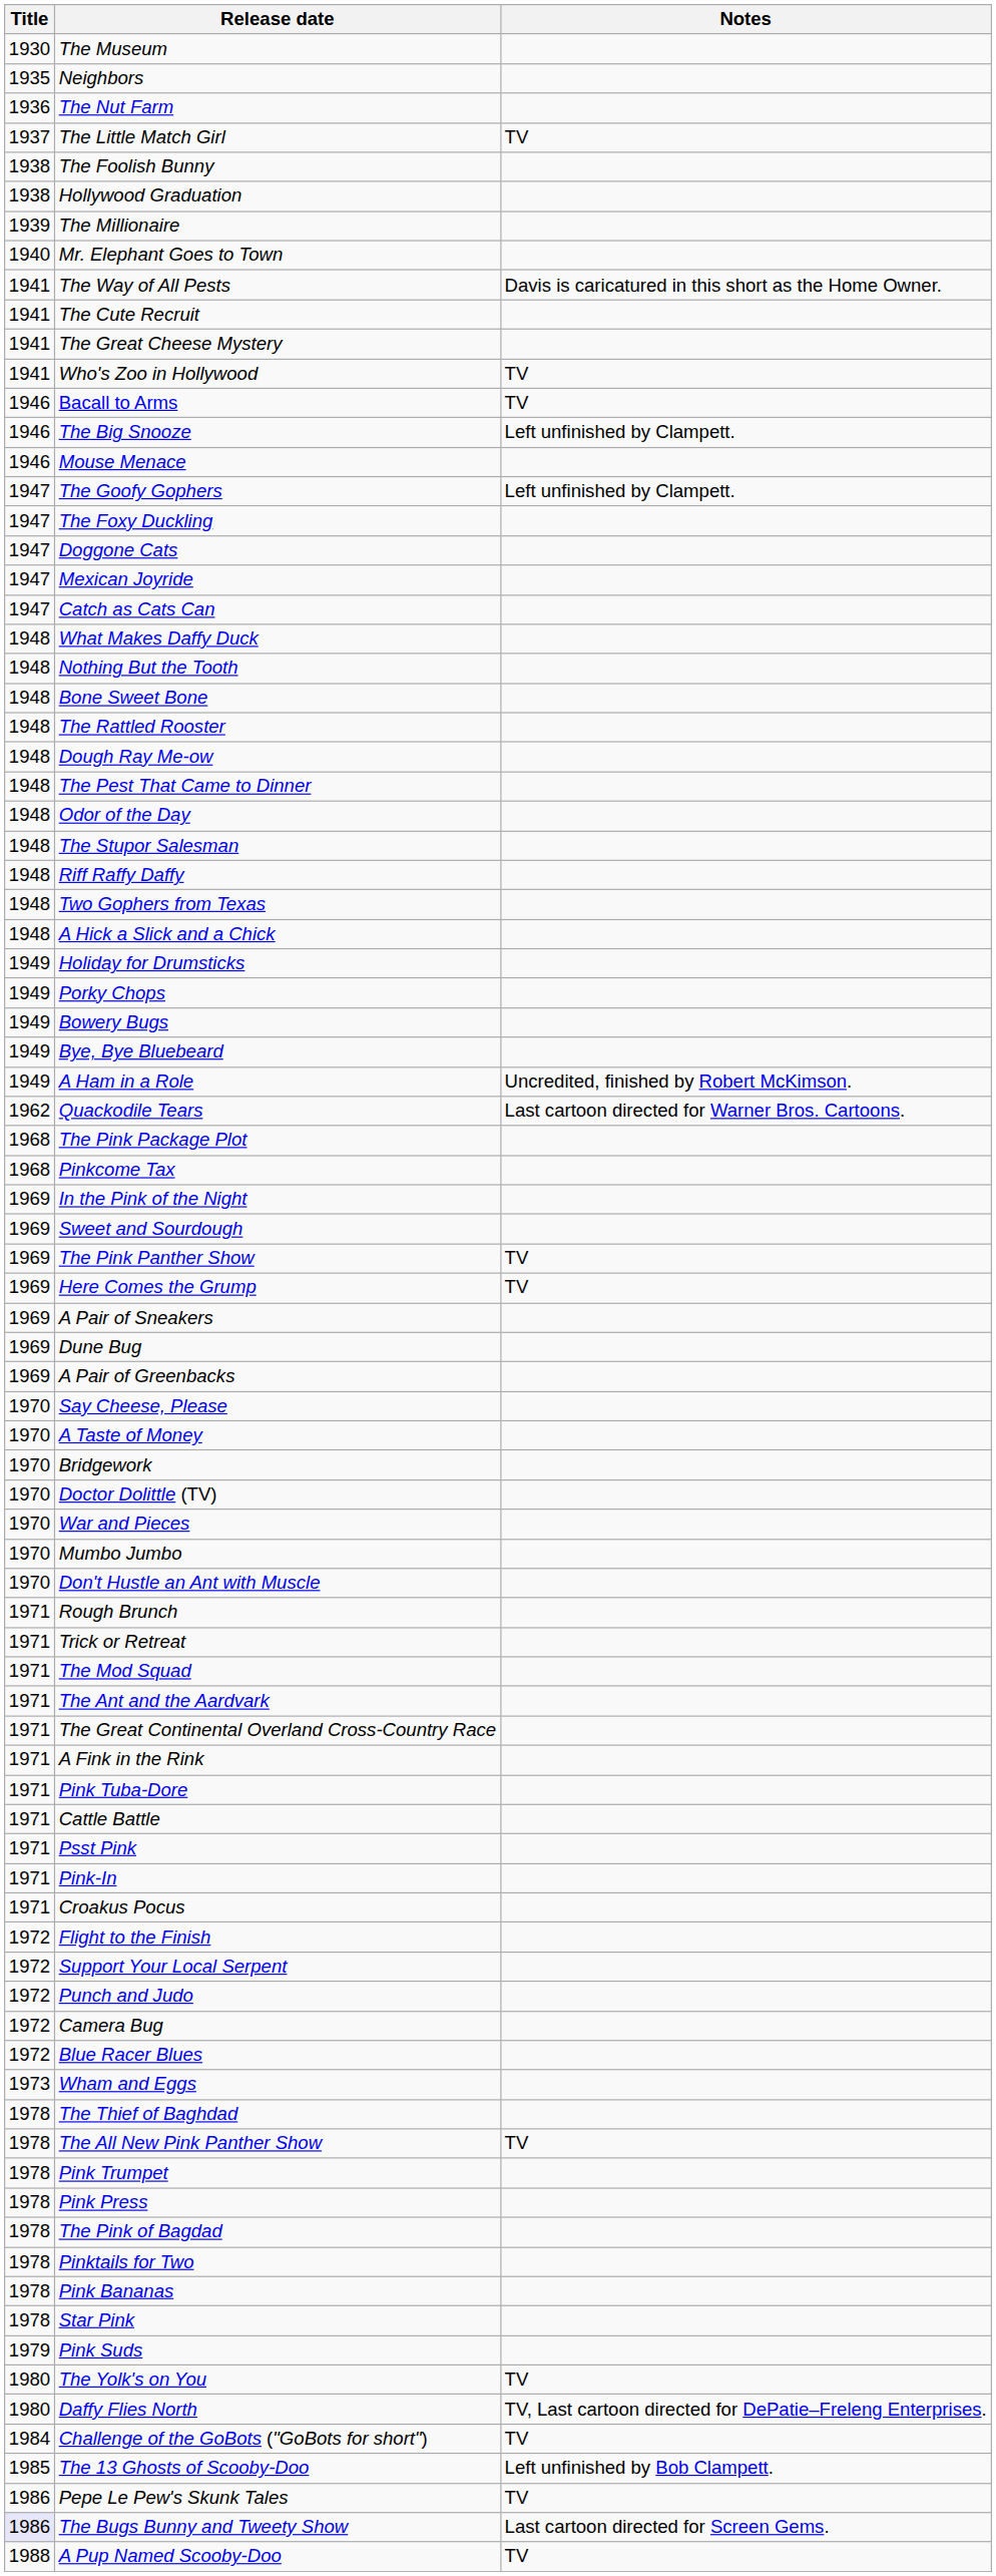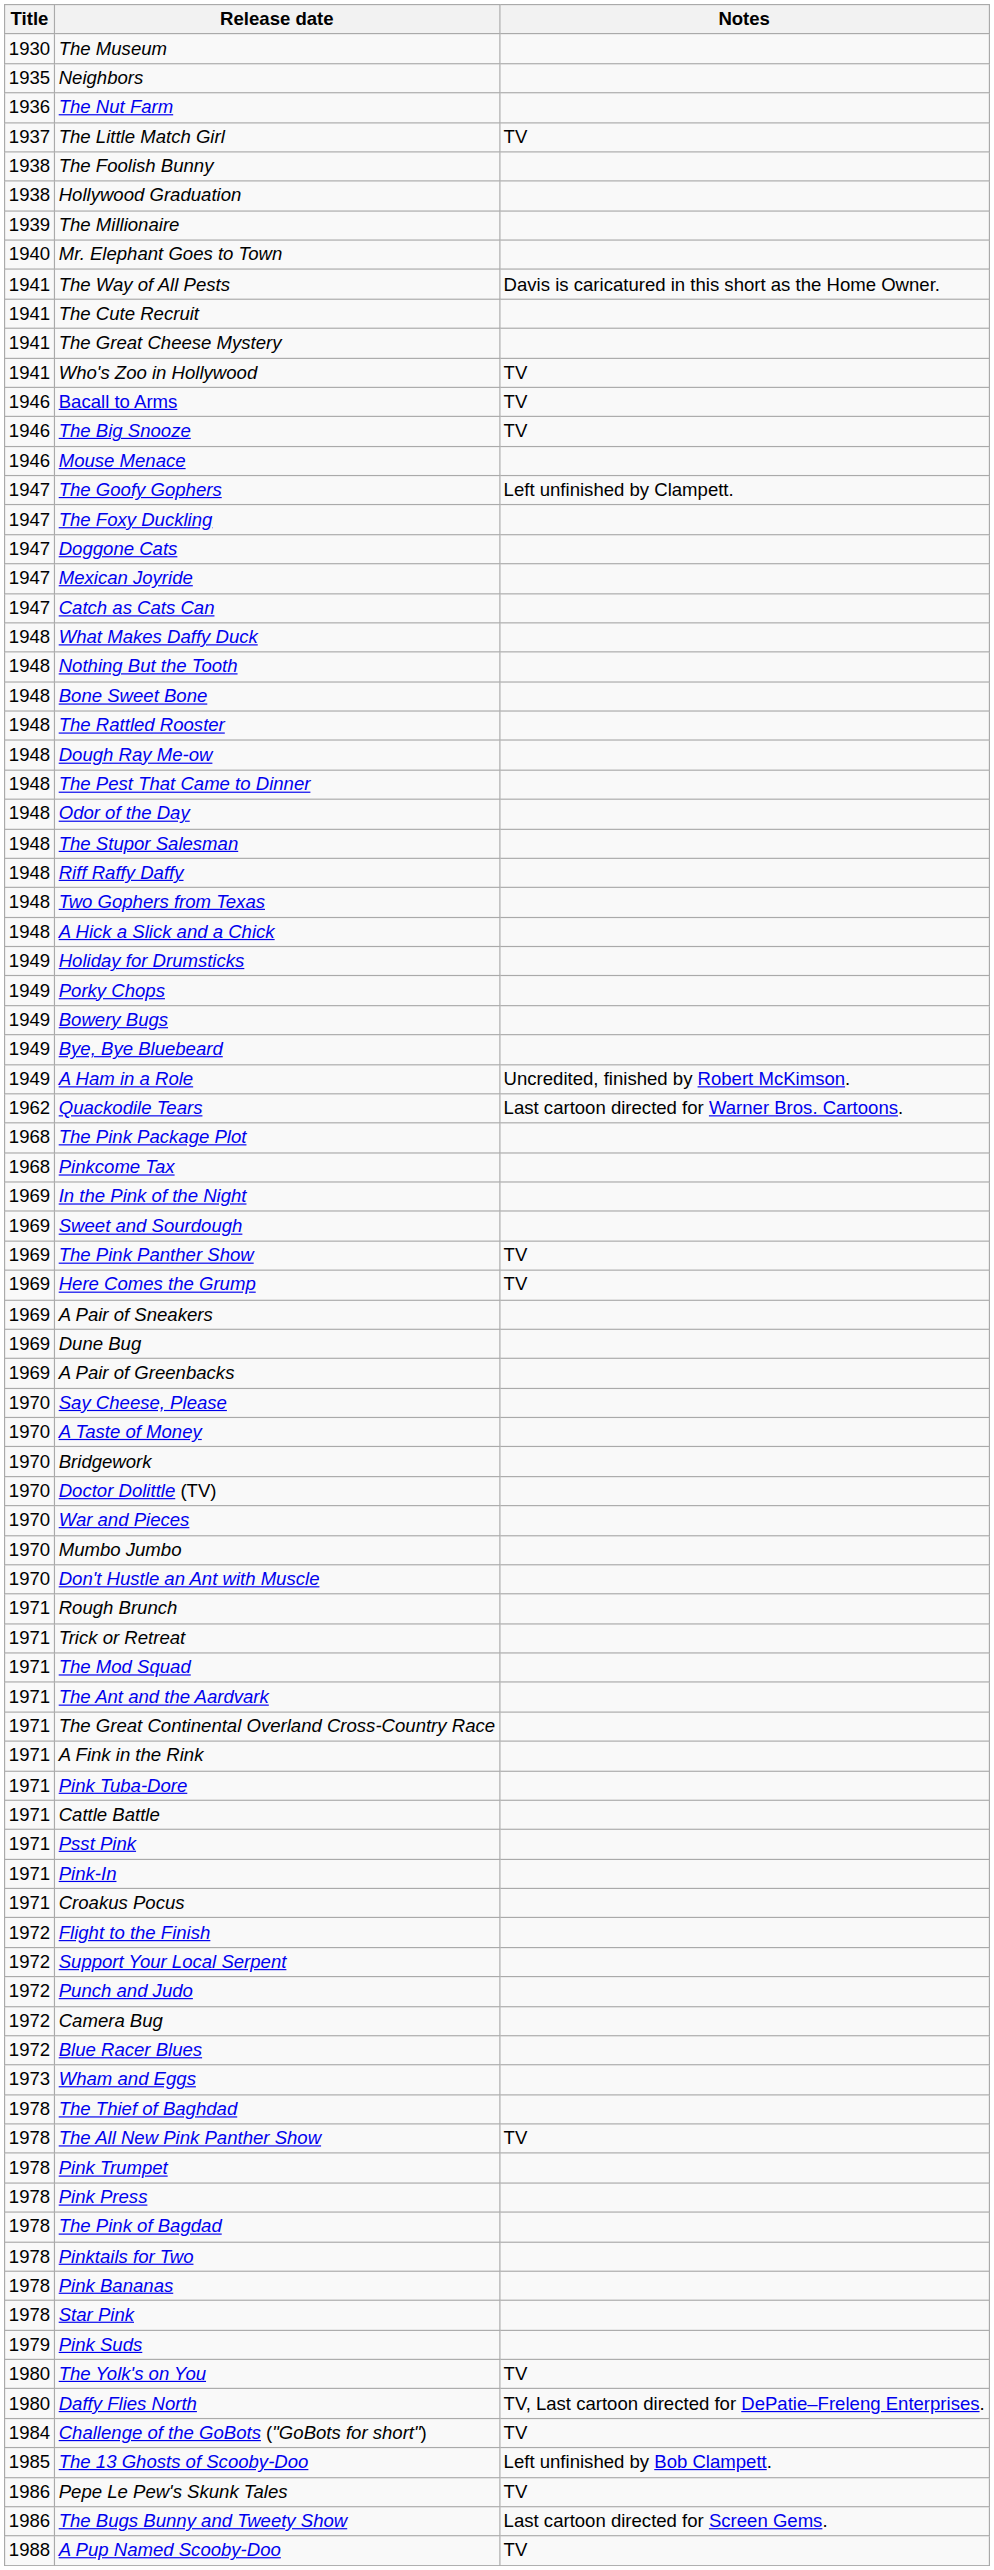 <table class="wikitable">
 <tr>
 <th>Title</th>
 <th>Release date</th>
 <th>Notes</th>
 </tr>
 <tr>
 <td>1930</td>
 <td><em>The Museum</em></td>
 <td></td>
 </tr>
 <tr>
 <td>1935</td>
 <td><em>Neighbors</em></td>
 <td></td>
 </tr>
 <tr>
 <td>1936</td>
 <td><em><a href='#'>The Nut Farm</a></em></td>
 <td></td>
 </tr>
 <tr>
 <td>1937</td>
 <td><em>The Little Match Girl</em></td>
 <td>TV</td>
 </tr>
 <tr>
 <td>1938</td>
 <td><em>The Foolish Bunny</em></td>
 <td></td>
 </tr>
 <tr>
 <td>1938</td>
 <td><em>Hollywood Graduation</em></td>
 <td></td>
 </tr>
 <tr>
 <td>1939</td>
 <td><em>The Millionaire</em></td>
 <td></td>
 </tr>
 <tr>
 <td>1940</td>
 <td><em>Mr. Elephant Goes to Town</em></td>
 <td></td>
 </tr>
 <tr>
 <td>1941</td>
 <td><em>The Way of All Pests</em></td>
 <td>Davis is caricatured in this short as the Home Owner.</td>
 </tr>
 <tr>
 <td>1941</td>
 <td><em>The Cute Recruit</em></td>
 <td></td>
 </tr>
 <tr>
 <td>1941</td>
 <td><em>The Great Cheese Mystery</em></td>
 <td></td>
 </tr>
 <tr>
 <td>1941</td>
 <td><em>Who's Zoo in Hollywood</em></td>
 <td>TV</td>
 </tr>
 <tr>
 <td>1946</td>
 <td><a href='#'>Bacall to Arms</a></td>
 <td>TV</td>
 </tr>
 <tr>
 <td>1946</td>
 <td><a href='#'><em>The Big Snooze</em></a></td>
-<td>Left unfinished by Clampett.</td>
+<td>TV</td>
 </tr>
 <tr>
 <td>1946</td>
 <td><em><a href='#'>Mouse Menace</a></em></td>
 <td></td>
 </tr>
 <tr>
 <td>1947</td>
 <td><em><a href='#'>The Goofy Gophers</a></em></td>
 <td>Left unfinished by Clampett.</td>
 </tr>
 <tr>
 <td>1947</td>
 <td><em><a href='#'>The Foxy Duckling</a></em></td>
 <td></td>
 </tr>
 <tr>
 <td>1947</td>
 <td><em><a href='#'>Doggone Cats</a></em></td>
 <td></td>
 </tr>
 <tr>
 <td>1947</td>
 <td><em><a href='#'>Mexican Joyride</a></em></td>
 <td></td>
 </tr>
 <tr>
 <td>1947</td>
 <td><em><a href='#'>Catch as Cats Can</a></em></td>
 <td></td>
 </tr>
 <tr>
 <td>1948</td>
 <td><em><a href='#'>What Makes Daffy Duck</a></em></td>
 <td></td>
 </tr>
 <tr>
 <td>1948</td>
 <td><em><a href='#'>Nothing But the Tooth</a></em></td>
 <td></td>
 </tr>
 <tr>
 <td>1948</td>
 <td><em><a href='#'>Bone Sweet Bone</a></em></td>
 <td></td>
 </tr>
 <tr>
 <td>1948</td>
 <td><em><a href='#'>The Rattled Rooster</a></em></td>
 <td></td>
 </tr>
 <tr>
 <td>1948</td>
 <td><em><a href='#'>Dough Ray Me-ow</a></em></td>
 <td></td>
 </tr>
 <tr>
 <td>1948</td>
 <td><em><a href='#'>The Pest That Came to Dinner</a></em></td>
 <td></td>
 </tr>
 <tr>
 <td>1948</td>
 <td><em><a href='#'>Odor of the Day</a></em></td>
 <td></td>
 </tr>
 <tr>
 <td>1948</td>
 <td><em><a href='#'>The Stupor Salesman</a></em></td>
 <td></td>
 </tr>
 <tr>
 <td>1948</td>
 <td><em><a href='#'>Riff Raffy Daffy</a></em></td>
 <td></td>
 </tr>
 <tr>
 <td>1948</td>
 <td><em><a href='#'>Two Gophers from Texas</a></em></td>
 <td></td>
 </tr>
 <tr>
 <td>1948</td>
 <td><em><a href='#'>A Hick a Slick and a Chick</a></em></td>
 <td></td>
 </tr>
 <tr>
 <td>1949</td>
 <td><em><a href='#'>Holiday for Drumsticks</a></em></td>
 <td></td>
 </tr>
 <tr>
 <td>1949</td>
 <td><em><a href='#'>Porky Chops</a></em></td>
 <td></td>
 </tr>
 <tr>
 <td>1949</td>
 <td><em><a href='#'>Bowery Bugs</a></em></td>
 <td></td>
 </tr>
 <tr>
 <td>1949</td>
 <td><em><a href='#'>Bye, Bye Bluebeard</a></em></td>
 <td></td>
 </tr>
 <tr>
 <td>1949</td>
 <td><a href='#'><em>A Ham in a Role</em></a></td>
 <td>Uncredited, finished by <a href='#'>Robert McKimson</a>.</td>
 </tr>
 <tr>
 <td>1962</td>
 <td><em><a href='#'>Quackodile Tears</a></em></td>
 <td>Last cartoon directed for <a href='#'>Warner Bros. Cartoons</a>.</td>
 </tr>
 <tr>
 <td>1968</td>
 <td><em><a href='#'>The Pink Package Plot</a></em></td>
 <td></td>
 </tr>
 <tr>
 <td>1968</td>
 <td><em><a href='#'>Pinkcome Tax</a></em></td>
 <td></td>
 </tr>
 <tr>
 <td>1969</td>
 <td><em><a href='#'>In the Pink of the Night</a></em></td>
 <td></td>
 </tr>
 <tr>
 <td>1969</td>
 <td><em><a href='#'>Sweet and Sourdough</a></em></td>
 <td></td>
 </tr>
 <tr>
 <td>1969</td>
 <td><em><a href='#'>The Pink Panther Show</a></em></td>
 <td>TV</td>
 </tr>
 <tr>
 <td>1969</td>
 <td><em><a href='#'>Here Comes the Grump</a></em></td>
 <td>TV</td>
 </tr>
 <tr>
 <td>1969</td>
 <td><em>A Pair of Sneakers</em></td>
 <td></td>
 </tr>
 <tr>
 <td>1969</td>
 <td><em>Dune Bug</em></td>
 <td></td>
 </tr>
 <tr>
 <td>1969</td>
 <td><em>A Pair of Greenbacks</em></td>
 <td></td>
 </tr>
 <tr>
 <td>1970</td>
 <td><em><a href='#'>Say Cheese, Please</a></em></td>
 <td></td>
 </tr>
 <tr>
 <td>1970</td>
 <td><em><a href='#'>A Taste of Money</a></em></td>
 <td></td>
 </tr>
 <tr>
 <td>1970</td>
 <td><em>Bridgework</em></td>
 <td></td>
 </tr>
 <tr>
 <td>1970</td>
 <td><em><a href='#'>Doctor Dolittle</a></em> (TV)</td>
 <td></td>
 </tr>
 <tr>
 <td>1970</td>
 <td><em><a href='#'>War and Pieces</a></em></td>
 <td></td>
 </tr>
 <tr>
 <td>1970</td>
 <td><em>Mumbo Jumbo</em></td>
 <td></td>
 </tr>
 <tr>
 <td>1970</td>
 <td><em><a href='#'>Don't Hustle an Ant with Muscle</a></em></td>
 <td></td>
 </tr>
 <tr>
 <td>1971</td>
 <td><em>Rough Brunch</em></td>
 <td></td>
 </tr>
 <tr>
 <td>1971</td>
 <td><em>Trick or Retreat</em></td>
 <td></td>
 </tr>
 <tr>
 <td>1971</td>
 <td><em><a href='#'>The Mod Squad</a></em></td>
 <td></td>
 </tr>
 <tr>
 <td>1971</td>
 <td><em><a href='#'>The Ant and the Aardvark</a></em></td>
 <td></td>
 </tr>
 <tr>
 <td>1971</td>
 <td><em>The Great Continental Overland Cross-Country Race</em></td>
 <td></td>
 </tr>
 <tr>
 <td>1971</td>
 <td><em>A Fink in the Rink</em></td>
 <td></td>
 </tr>
 <tr>
 <td>1971</td>
 <td><em><a href='#'>Pink Tuba-Dore</a></em></td>
 <td></td>
 </tr>
 <tr>
 <td>1971</td>
 <td><em>Cattle Battle</em></td>
 <td></td>
 </tr>
 <tr>
 <td>1971</td>
 <td><em><a href='#'>Psst Pink</a></em></td>
 <td></td>
 </tr>
 <tr>
 <td>1971</td>
 <td><em><a href='#'>Pink-In</a></em></td>
 <td></td>
 </tr>
 <tr>
 <td>1971</td>
 <td><em>Croakus Pocus</em></td>
 <td></td>
 </tr>
 <tr>
 <td>1972</td>
 <td><em><a href='#'>Flight to the Finish</a></em></td>
 <td></td>
 </tr>
 <tr>
 <td>1972</td>
 <td><em><a href='#'>Support Your Local Serpent</a></em></td>
 <td></td>
 </tr>
 <tr>
 <td>1972</td>
 <td><em><a href='#'>Punch and Judo</a></em></td>
 <td></td>
 </tr>
 <tr>
 <td>1972</td>
 <td><em>Camera Bug</em></td>
 <td></td>
 </tr>
 <tr>
 <td>1972</td>
 <td><em><a href='#'>Blue Racer Blues</a></em></td>
 <td></td>
 </tr>
 <tr>
 <td>1973</td>
 <td><em><a href='#'>Wham and Eggs</a></em></td>
 <td></td>
 </tr>
 <tr>
 <td>1978</td>
 <td><em><a href='#'>The Thief of Baghdad</a></em></td>
 <td></td>
 </tr>
 <tr>
 <td>1978</td>
 <td><em><a href='#'>The All New Pink Panther Show</a></em></td>
 <td>TV</td>
 </tr>
 <tr>
 <td>1978</td>
 <td><em><a href='#'>Pink Trumpet</a></em></td>
 <td></td>
 </tr>
 <tr>
 <td>1978</td>
 <td><em><a href='#'>Pink Press</a></em></td>
 <td></td>
 </tr>
 <tr>
 <td>1978</td>
 <td><em><a href='#'>The Pink of Bagdad</a></em></td>
 <td></td>
 </tr>
 <tr>
 <td>1978</td>
 <td><em><a href='#'>Pinktails for Two</a></em></td>
 <td></td>
 </tr>
 <tr>
 <td>1978</td>
 <td><em><a href='#'>Pink Bananas</a></em></td>
 <td></td>
 </tr>
 <tr>
 <td>1978</td>
 <td><em><a href='#'>Star Pink</a></em></td>
 <td></td>
 </tr>
 <tr>
 <td>1979</td>
 <td><em><a href='#'>Pink Suds</a></em></td>
 <td></td>
 </tr>
 <tr>
 <td>1980</td>
 <td><em><a href='#'>The Yolk's on You</a></em></td>
 <td>TV</td>
 </tr>
 <tr>
 <td>1980</td>
 <td><em><a href='#'>Daffy Flies North</a></em></td>
 <td>TV, Last cartoon directed for <a href='#'>DePatie–Freleng Enterprises</a>.</td>
 </tr>
 <tr>
 <td>1984</td>
 <td><em><a href='#'>Challenge of the GoBots</a></em> (<em>"GoBots for short"</em>)</td>
 <td>TV</td>
 </tr>
 <tr>
 <td>1985</td>
 <td><em><a href='#'>The 13 Ghosts of Scooby-Doo</a></em></td>
 <td>Left unfinished by <a href='#'>Bob Clampett</a>.</td>
 </tr>
 <tr>
 <td>1986</td>
 <td><em>Pepe Le Pew's Skunk Tales</em></td>
 <td>TV</td>
 </tr>
 <tr>
-<td style="background: lavender;">1986</td>
+<td>1986</td>
 <td><em><a href='#'>The Bugs Bunny and Tweety Show</a></em></td>
 <td>Last cartoon directed for <a href='#'>Screen Gems</a>.</td>
 </tr>
 <tr>
 <td>1988</td>
 <td><em><a href='#'>A Pup Named Scooby-Doo</a></em></td>
 <td>TV</td>
 </tr>
 <tr>
 </tr>
 </table>
